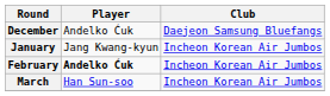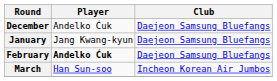 <table class=wikitable>
 <tr>
 <th>Round</th>
 <th>Player</th>
 <th>Club</th>
 </tr>
 <tr>
 <th>December</th>
 <td> Andelko Ćuk</td>
 <td><a href='#'>Daejeon Samsung Bluefangs</a></td>
 </tr>
 <tr>
 <th>January</th>
 <td> Jang Kwang-kyun</td>
-<td><a href='#'>Incheon Korean Air Jumbos</a></td>
+<td><a href='#'>Daejeon Samsung Bluefangs</a></td>
 </tr>
 <tr>
 <th>February</th>
 <td><strong> Andelko Ćuk</strong></td>
-<td><a href='#'>Incheon Korean Air Jumbos</a></td>
+<td><a href='#'>Daejeon Samsung Bluefangs</a></td>
 </tr>
 <tr>
 <th>March</th>
 <td> <a href='#'>Han Sun-soo</a></td>
 <td><a href='#'>Incheon Korean Air Jumbos</a></td>
 </tr>
 <tr>
 </tr>
 </table>
